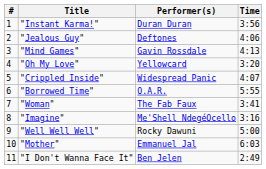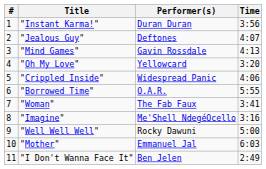 <table class="wikitable">
 <tr>
 <th style="text-align:center;">#</th>
 <th style="text-align:center;">Title</th>
 <th style="text-align:center;">Performer(s)</th>
 <th style="text-align:center;">Time</th>
 </tr>
 <tr>
 <td>1</td>
 <td>"<a href='#'>Instant Karma!</a>"</td>
 <td><a href='#'>Duran Duran</a></td>
 <td>3:56</td>
 </tr>
 <tr>
 <td>2</td>
 <td>"<a href='#'>Jealous Guy</a>"</td>
 <td><a href='#'>Deftones</a></td>
-<td>4:06</td>
+<td>4:07</td>
 </tr>
 <tr>
 <td>3</td>
 <td>"<a href='#'>Mind Games</a>"</td>
 <td><a href='#'>Gavin Rossdale</a></td>
 <td>4:13</td>
 </tr>
 <tr>
 <td>4</td>
 <td>"<a href='#'>Oh My Love</a>"</td>
 <td><a href='#'>Yellowcard</a></td>
 <td>3:20</td>
 </tr>
 <tr>
 <td>5</td>
 <td>"<a href='#'>Crippled Inside</a>"</td>
 <td><a href='#'>Widespread Panic</a></td>
-<td>4:07</td>
+<td>4:06</td>
 </tr>
 <tr>
 <td>6</td>
 <td>"<a href='#'>Borrowed Time</a>"</td>
 <td><a href='#'>O.A.R.</a></td>
 <td>5:55</td>
 </tr>
 <tr>
 <td>7</td>
 <td>"<a href='#'>Woman</a>"</td>
 <td><a href='#'>The Fab Faux</a></td>
 <td>3:41</td>
 </tr>
 <tr>
 <td>8</td>
 <td>"<a href='#'>Imagine</a>"</td>
 <td><a href='#'>Me'Shell NdegéOcello</a></td>
 <td>3:16</td>
 </tr>
 <tr>
 <td>9</td>
 <td>"<a href='#'>Well Well Well</a>"</td>
 <td>Rocky Dawuni</td>
 <td>5:00</td>
 </tr>
 <tr>
 <td>10</td>
 <td>"<a href='#'>Mother</a>"</td>
 <td><a href='#'>Emmanuel Jal</a></td>
 <td>6:03</td>
 </tr>
 <tr>
 <td>11</td>
 <td>"I Don't Wanna Face It"</td>
 <td><a href='#'>Ben Jelen</a></td>
 <td>2:49</td>
 </tr>
 </table>
